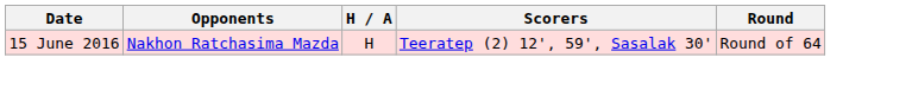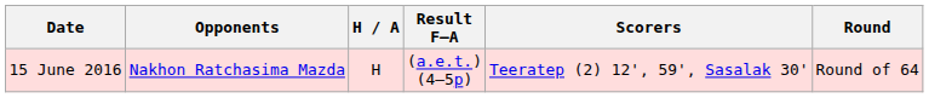 <table class="wikitable" style="text-align:center">
 <tr>
 <th>Date</th>
 <th>Opponents</th>
 <th>H / A</th>
+<th>Result<br>F–A</th>
 <th>Scorers</th>
 <th>Round</th>
 </tr>
 <tr bgcolor="#ffdddd">
 <td>15 June 2016</td>
 <td><a href='#'>Nakhon Ratchasima Mazda</a></td>
 <td>H</td>
+<td> (<a href='#'>a.e.t.</a>)<br>(4–5<a href='#'>p</a>)</td>
 <td><a href='#'>Teeratep</a> (2) 12', 59', <a href='#'>Sasalak</a> 30'</td>
 <td>Round of 64</td>
 </tr>
 </table>
